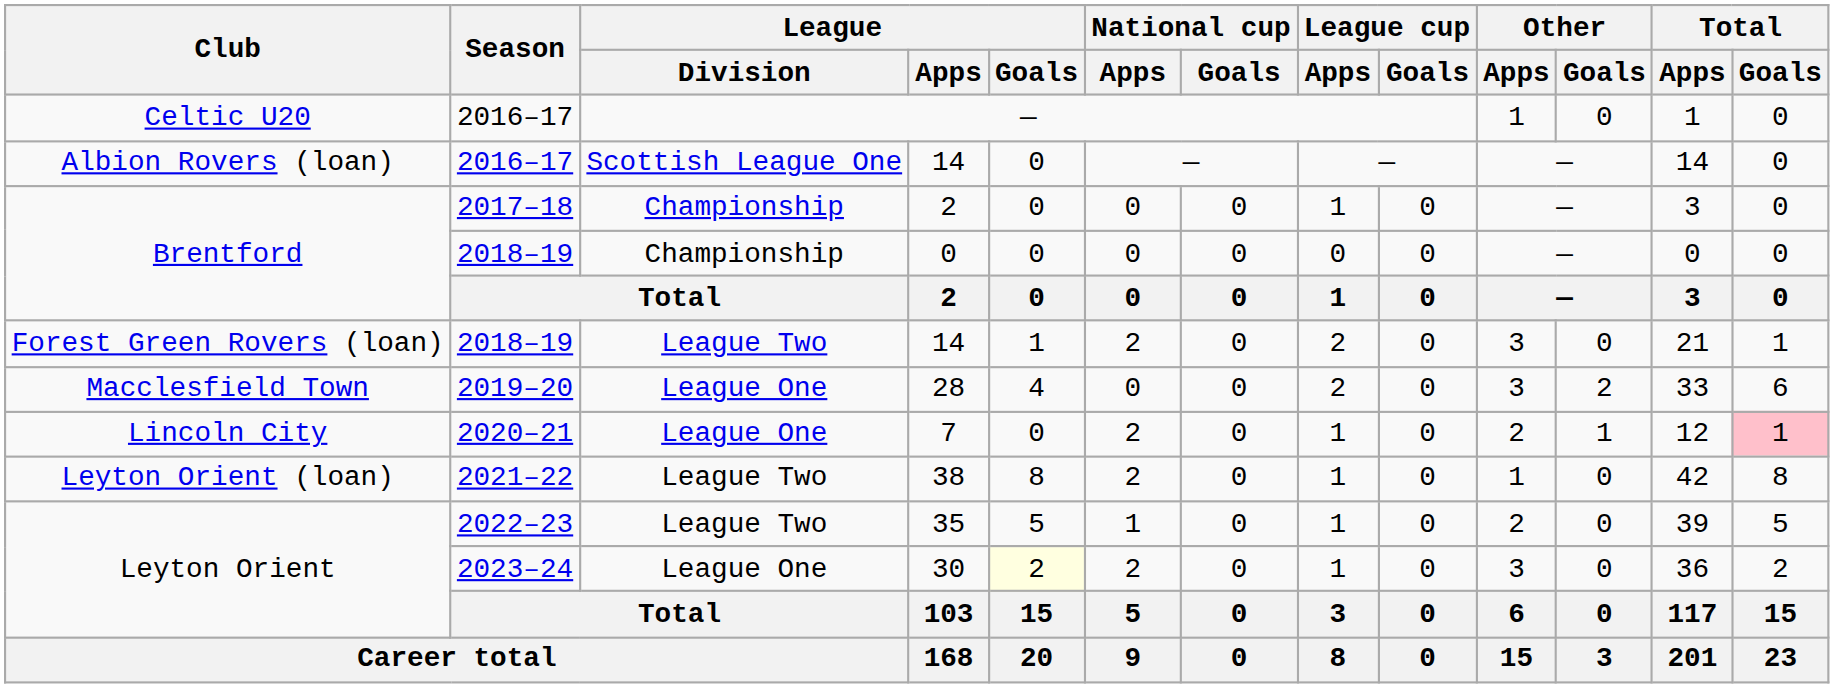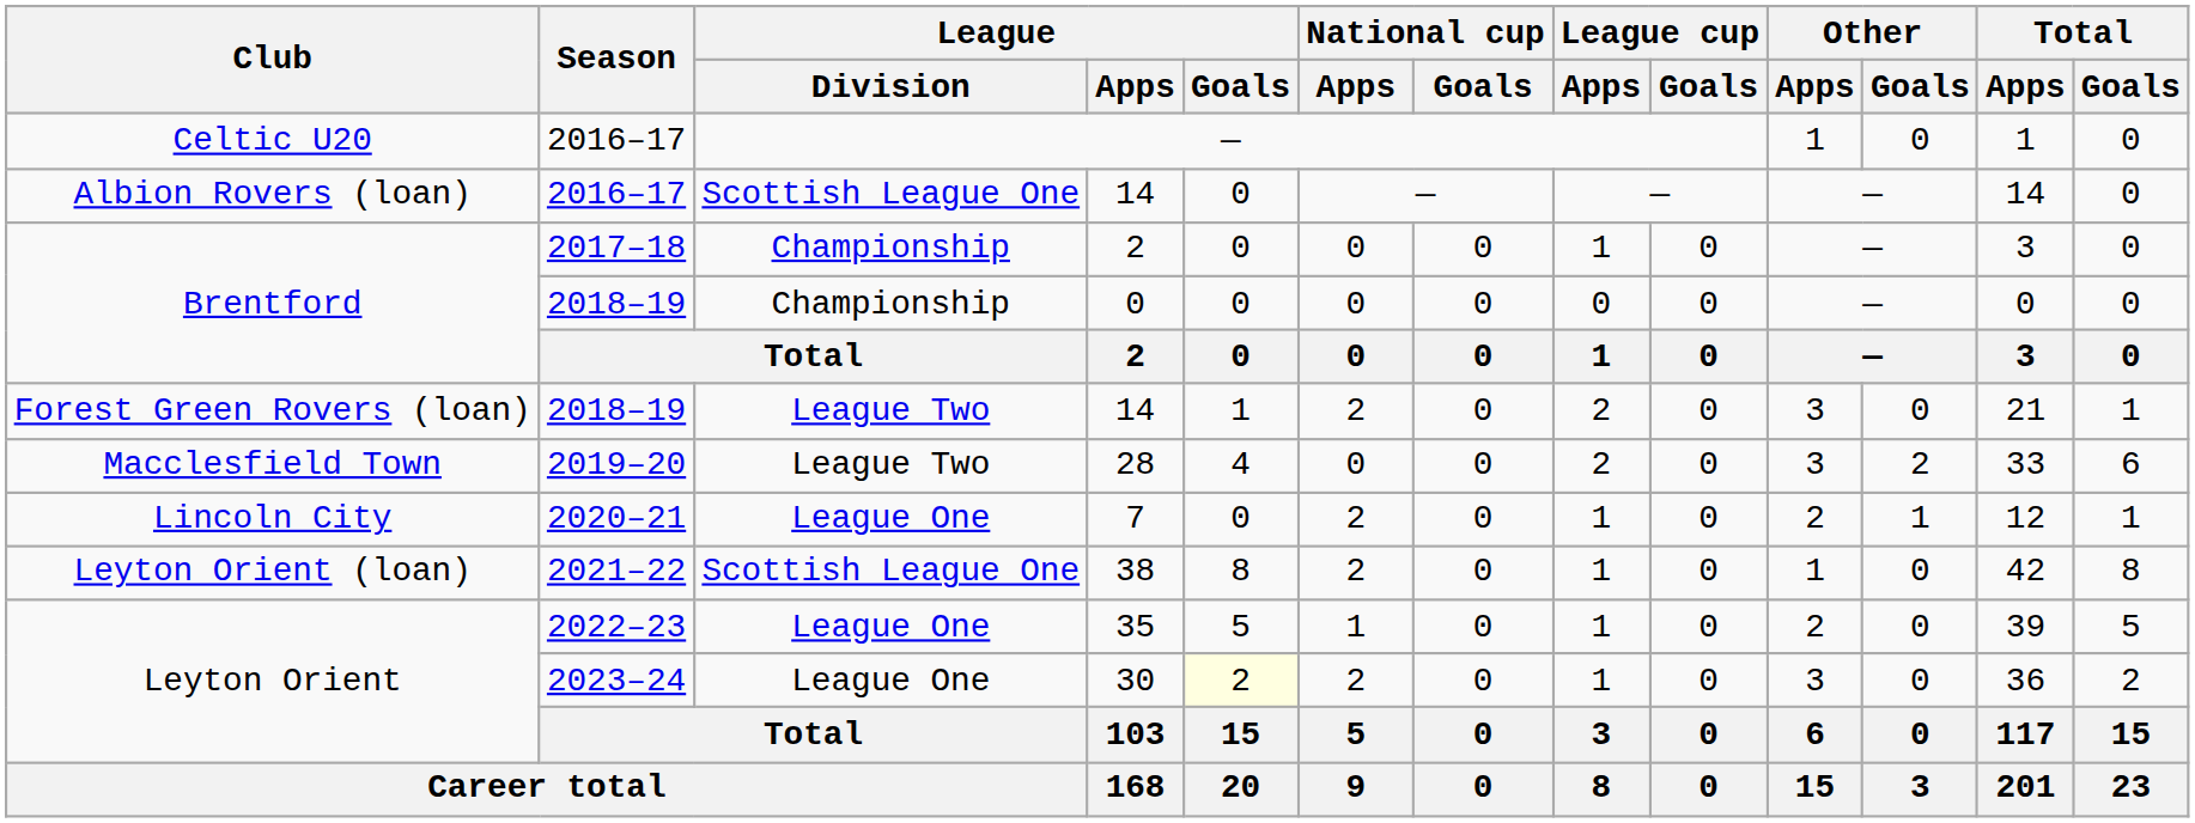 <table class="wikitable" style="text-align: center">
 <tr>
 <th rowspan="2">Club</th>
 <th rowspan="2">Season</th>
 <th colspan="3">League</th>
 <th colspan="2">National cup</th>
 <th colspan="2">League cup</th>
 <th colspan="2">Other</th>
 <th colspan="2">Total</th>
 </tr>
 <tr>
 <th>Division</th>
 <th>Apps</th>
 <th>Goals</th>
 <th>Apps</th>
 <th>Goals</th>
 <th>Apps</th>
 <th>Goals</th>
 <th>Apps</th>
 <th>Goals</th>
 <th>Apps</th>
 <th>Goals</th>
 </tr>
 <tr>
 <td><a href='#'>Celtic U20</a></td>
 <td>2016–17</td>
 <td colspan="7">—</td>
 <td>1</td>
 <td>0</td>
 <td>1</td>
 <td>0</td>
 </tr>
 <tr>
 <td><a href='#'>Albion Rovers</a> (loan)</td>
 <td><a href='#'>2016–17</a></td>
 <td><a href='#'>Scottish League One</a></td>
 <td>14</td>
 <td>0</td>
 <td colspan="2">—</td>
 <td colspan="2">—</td>
 <td colspan="2">—</td>
 <td>14</td>
 <td>0</td>
 </tr>
 <tr>
 <td rowspan="3"><a href='#'>Brentford</a></td>
 <td><a href='#'>2017–18</a></td>
 <td><a href='#'>Championship</a></td>
 <td>2</td>
 <td>0</td>
 <td>0</td>
 <td>0</td>
 <td>1</td>
 <td>0</td>
 <td colspan="2">—</td>
 <td>3</td>
 <td>0</td>
 </tr>
 <tr>
 <td><a href='#'>2018–19</a></td>
 <td>Championship</td>
 <td>0</td>
 <td>0</td>
 <td>0</td>
 <td>0</td>
 <td>0</td>
 <td>0</td>
 <td colspan="2">—</td>
 <td>0</td>
 <td>0</td>
 </tr>
 <tr>
 <th colspan="2">Total</th>
 <th>2</th>
 <th>0</th>
 <th>0</th>
 <th>0</th>
 <th>1</th>
 <th>0</th>
 <th colspan="2">—</th>
 <th>3</th>
 <th>0</th>
 </tr>
 <tr>
 <td><a href='#'>Forest Green Rovers</a> (loan)</td>
 <td><a href='#'>2018–19</a></td>
 <td><a href='#'>League Two</a></td>
 <td>14</td>
 <td>1</td>
 <td>2</td>
 <td>0</td>
 <td>2</td>
 <td>0</td>
 <td>3</td>
 <td>0</td>
 <td>21</td>
 <td>1</td>
 </tr>
 <tr>
 <td><a href='#'>Macclesfield Town</a></td>
 <td><a href='#'>2019–20</a></td>
-<td><a href='#'>League One</a></td>
+<td>League Two</td>
 <td>28</td>
 <td>4</td>
 <td>0</td>
 <td>0</td>
 <td>2</td>
 <td>0</td>
 <td>3</td>
 <td>2</td>
 <td>33</td>
 <td>6</td>
 </tr>
 <tr>
 <td><a href='#'>Lincoln City</a></td>
 <td><a href='#'>2020–21</a></td>
 <td><a href='#'>League One</a></td>
 <td>7</td>
 <td>0</td>
 <td>2</td>
 <td>0</td>
 <td>1</td>
 <td>0</td>
 <td>2</td>
 <td>1</td>
 <td>12</td>
-<td style="background: pink;">1</td>
+<td>1</td>
 </tr>
 <tr>
 <td><a href='#'>Leyton Orient</a> (loan)</td>
 <td><a href='#'>2021–22</a></td>
-<td>League Two</td>
+<td><a href='#'>Scottish League One</a></td>
 <td>38</td>
 <td>8</td>
 <td>2</td>
 <td>0</td>
 <td>1</td>
 <td>0</td>
 <td>1</td>
 <td>0</td>
 <td>42</td>
 <td>8</td>
 </tr>
 <tr>
 <td rowspan="3">Leyton Orient</td>
 <td><a href='#'>2022–23</a></td>
-<td>League Two</td>
+<td><a href='#'>League One</a></td>
 <td>35</td>
 <td>5</td>
 <td>1</td>
 <td>0</td>
 <td>1</td>
 <td>0</td>
 <td>2</td>
 <td>0</td>
 <td>39</td>
 <td>5</td>
 </tr>
 <tr>
 <td><a href='#'>2023–24</a></td>
 <td>League One</td>
 <td>30</td>
 <td style="background: lightyellow;">2</td>
 <td>2</td>
 <td>0</td>
 <td>1</td>
 <td>0</td>
 <td>3</td>
 <td>0</td>
 <td>36</td>
 <td>2</td>
 </tr>
 <tr>
 <th colspan="2">Total</th>
 <th>103</th>
 <th>15</th>
 <th>5</th>
 <th>0</th>
 <th>3</th>
 <th>0</th>
 <th>6</th>
 <th>0</th>
 <th>117</th>
 <th>15</th>
 </tr>
 <tr>
 <th colspan="3">Career total</th>
 <th>168</th>
 <th>20</th>
 <th>9</th>
 <th>0</th>
 <th>8</th>
 <th>0</th>
 <th>15</th>
 <th>3</th>
 <th>201</th>
 <th>23</th>
 </tr>
 </table>
